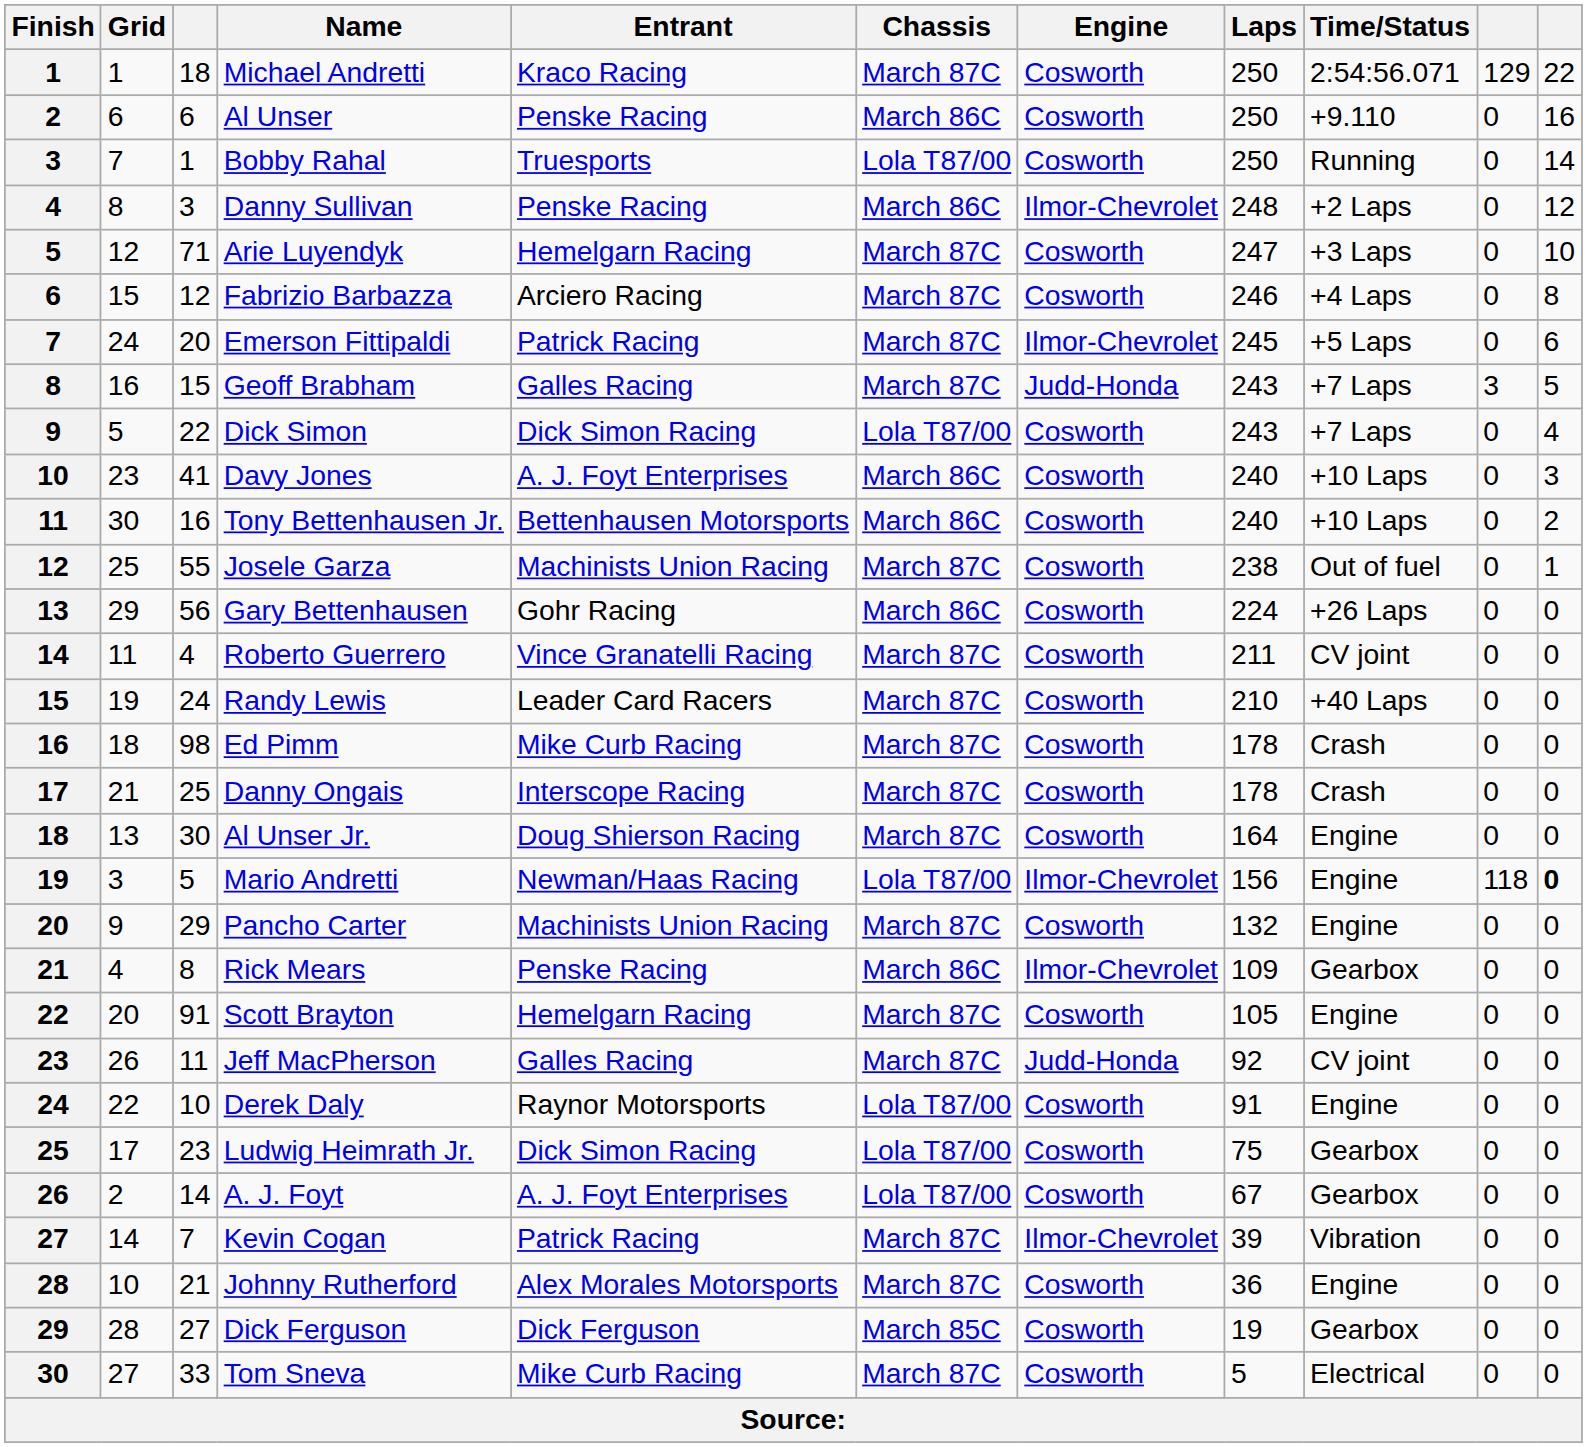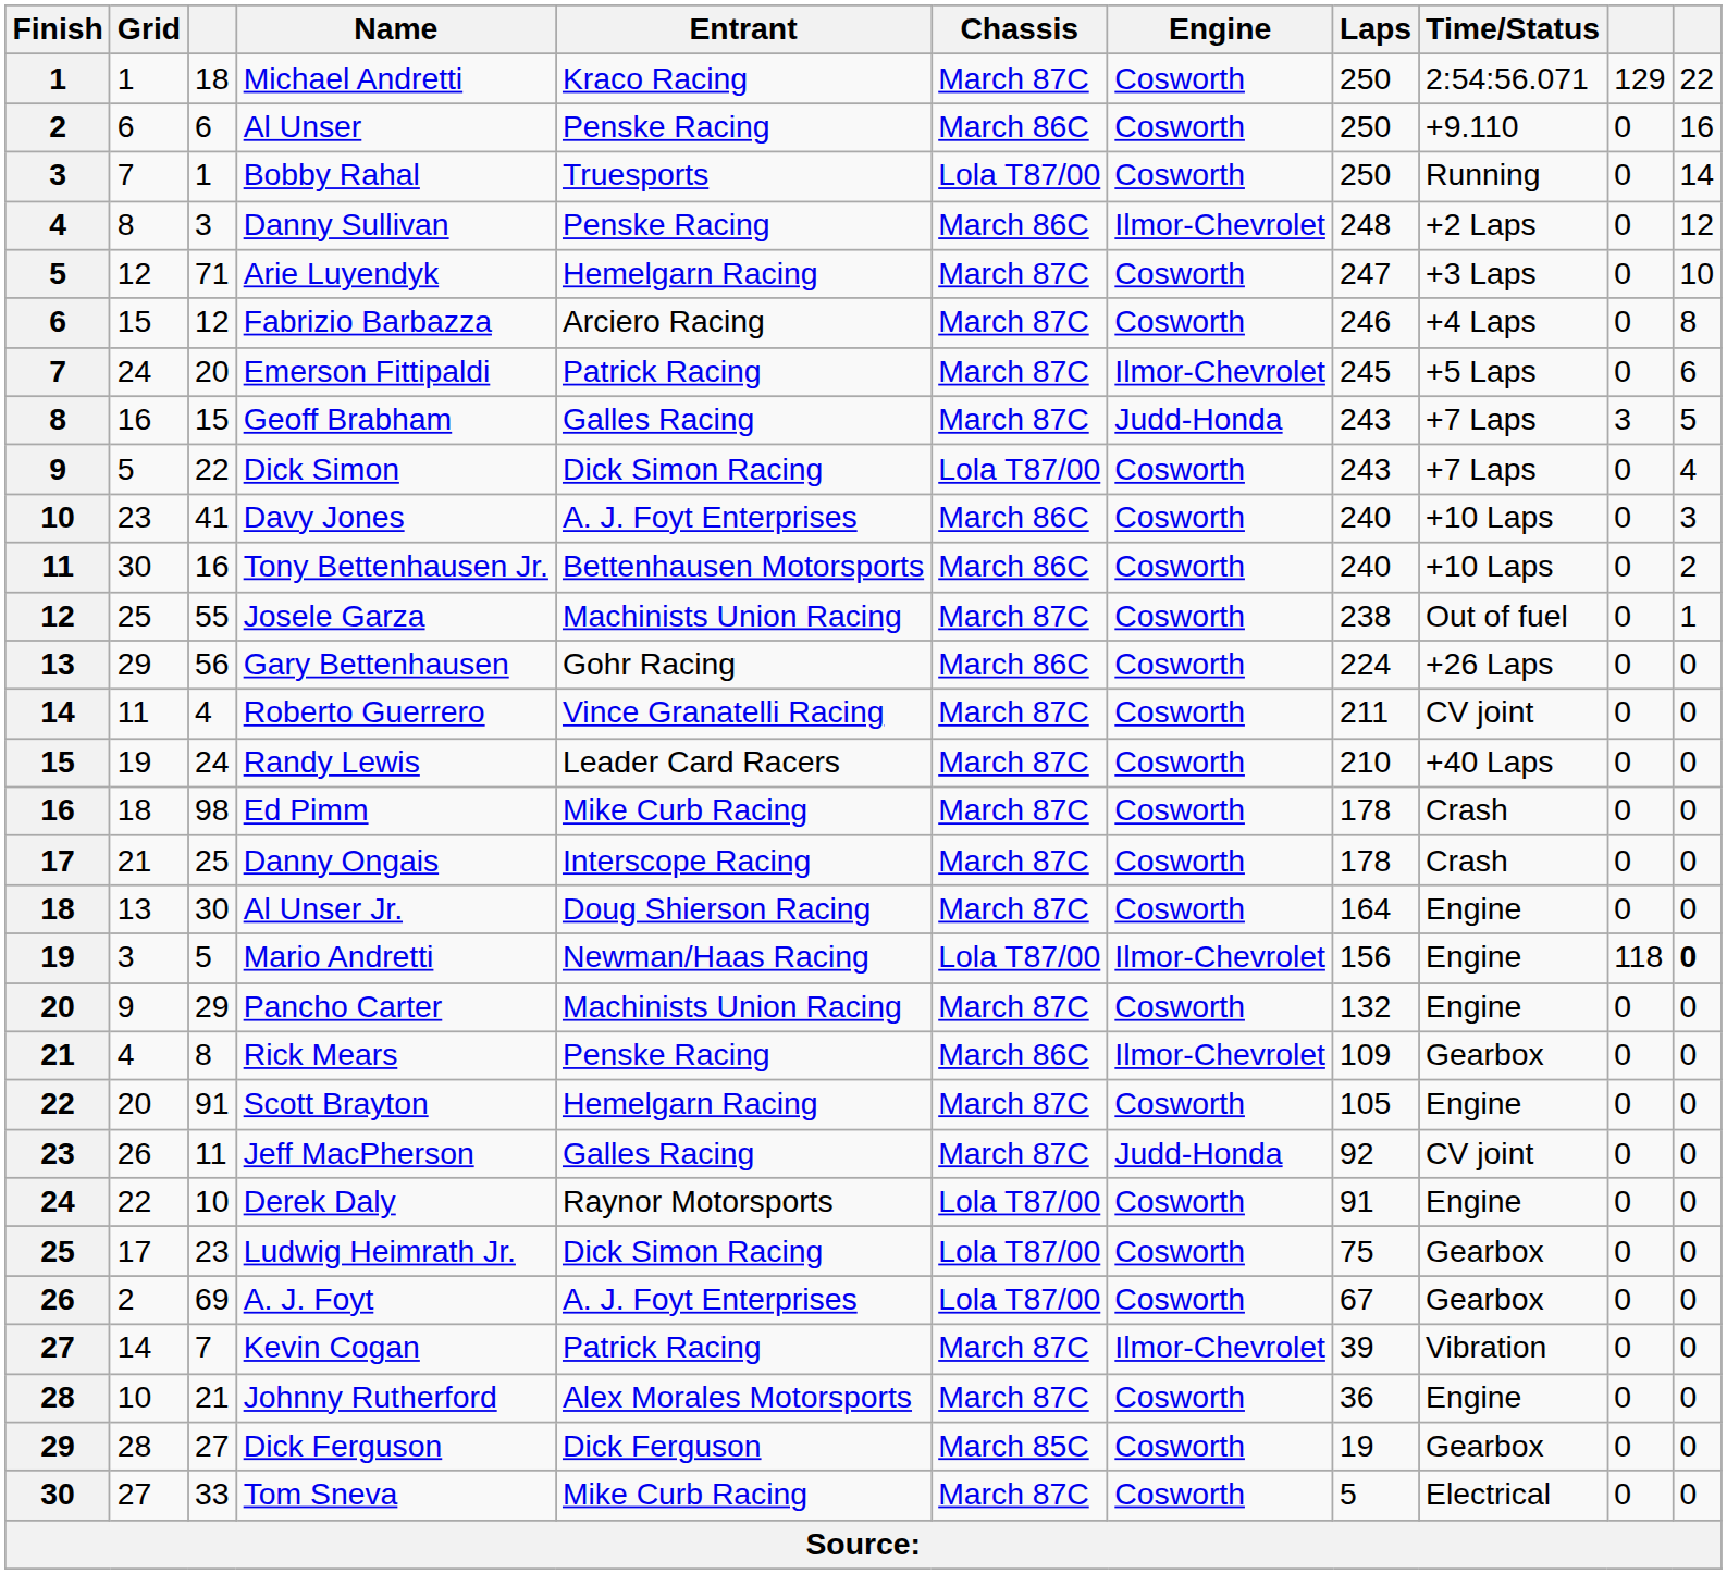 <table class="wikitable">
 <tr>
 <th>Finish</th>
 <th>Grid</th>
 <th></th>
 <th>Name</th>
 <th>Entrant</th>
 <th>Chassis</th>
 <th>Engine</th>
 <th>Laps</th>
 <th>Time/Status</th>
 <th></th>
 <th></th>
 </tr>
 <tr>
 <th>1</th>
 <td>1</td>
 <td>18</td>
 <td> <a href='#'>Michael Andretti</a></td>
 <td><a href='#'>Kraco Racing</a></td>
 <td><a href='#'>March 87C</a></td>
 <td><a href='#'>Cosworth</a></td>
 <td>250</td>
 <td>2:54:56.071</td>
 <td>129</td>
 <td>22</td>
 </tr>
 <tr>
 <th>2</th>
 <td>6</td>
 <td>6</td>
 <td> <a href='#'>Al Unser</a></td>
 <td><a href='#'>Penske Racing</a></td>
 <td><a href='#'>March 86C</a></td>
 <td><a href='#'>Cosworth</a></td>
 <td>250</td>
 <td>+9.110</td>
 <td>0</td>
 <td>16</td>
 </tr>
 <tr>
 <th>3</th>
 <td>7</td>
 <td>1</td>
 <td> <a href='#'>Bobby Rahal</a></td>
 <td><a href='#'>Truesports</a></td>
 <td><a href='#'>Lola T87/00</a></td>
 <td><a href='#'>Cosworth</a></td>
 <td>250</td>
 <td>Running</td>
 <td>0</td>
 <td>14</td>
 </tr>
 <tr>
 <th>4</th>
 <td>8</td>
 <td>3</td>
 <td> <a href='#'>Danny Sullivan</a></td>
 <td><a href='#'>Penske Racing</a></td>
 <td><a href='#'>March 86C</a></td>
 <td><a href='#'>Ilmor-Chevrolet</a></td>
 <td>248</td>
 <td>+2 Laps</td>
 <td>0</td>
 <td>12</td>
 </tr>
 <tr>
 <th>5</th>
 <td>12</td>
 <td>71</td>
 <td> <a href='#'>Arie Luyendyk</a></td>
 <td><a href='#'>Hemelgarn Racing</a></td>
 <td><a href='#'>March 87C</a></td>
 <td><a href='#'>Cosworth</a></td>
 <td>247</td>
 <td>+3 Laps</td>
 <td>0</td>
 <td>10</td>
 </tr>
 <tr>
 <th>6</th>
 <td>15</td>
 <td>12</td>
 <td> <a href='#'>Fabrizio Barbazza</a></td>
 <td>Arciero Racing</td>
 <td><a href='#'>March 87C</a></td>
 <td><a href='#'>Cosworth</a></td>
 <td>246</td>
 <td>+4 Laps</td>
 <td>0</td>
 <td>8</td>
 </tr>
 <tr>
 <th>7</th>
 <td>24</td>
 <td>20</td>
 <td> <a href='#'>Emerson Fittipaldi</a></td>
 <td><a href='#'>Patrick Racing</a></td>
 <td><a href='#'>March 87C</a></td>
 <td><a href='#'>Ilmor-Chevrolet</a></td>
 <td>245</td>
 <td>+5 Laps</td>
 <td>0</td>
 <td>6</td>
 </tr>
 <tr>
 <th>8</th>
 <td>16</td>
 <td>15</td>
 <td> <a href='#'>Geoff Brabham</a></td>
 <td><a href='#'>Galles Racing</a></td>
 <td><a href='#'>March 87C</a></td>
 <td><a href='#'>Judd-Honda</a></td>
 <td>243</td>
 <td>+7 Laps</td>
 <td>3</td>
 <td>5</td>
 </tr>
 <tr>
 <th>9</th>
 <td>5</td>
 <td>22</td>
 <td> <a href='#'>Dick Simon</a></td>
 <td><a href='#'>Dick Simon Racing</a></td>
 <td><a href='#'>Lola T87/00</a></td>
 <td><a href='#'>Cosworth</a></td>
 <td>243</td>
 <td>+7 Laps</td>
 <td>0</td>
 <td>4</td>
 </tr>
 <tr>
 <th>10</th>
 <td>23</td>
 <td>41</td>
 <td> <a href='#'>Davy Jones</a></td>
 <td><a href='#'>A. J. Foyt Enterprises</a></td>
 <td><a href='#'>March 86C</a></td>
 <td><a href='#'>Cosworth</a></td>
 <td>240</td>
 <td>+10 Laps</td>
 <td>0</td>
 <td>3</td>
 </tr>
 <tr>
 <th>11</th>
 <td>30</td>
 <td>16</td>
 <td> <a href='#'>Tony Bettenhausen Jr.</a></td>
 <td><a href='#'>Bettenhausen Motorsports</a></td>
 <td><a href='#'>March 86C</a></td>
 <td><a href='#'>Cosworth</a></td>
 <td>240</td>
 <td>+10 Laps</td>
 <td>0</td>
 <td>2</td>
 </tr>
 <tr>
 <th>12</th>
 <td>25</td>
 <td>55</td>
 <td> <a href='#'>Josele Garza</a></td>
 <td><a href='#'>Machinists Union Racing</a></td>
 <td><a href='#'>March 87C</a></td>
 <td><a href='#'>Cosworth</a></td>
 <td>238</td>
 <td>Out of fuel</td>
 <td>0</td>
 <td>1</td>
 </tr>
 <tr>
 <th>13</th>
 <td>29</td>
 <td>56</td>
 <td> <a href='#'>Gary Bettenhausen</a></td>
 <td>Gohr Racing</td>
 <td><a href='#'>March 86C</a></td>
 <td><a href='#'>Cosworth</a></td>
 <td>224</td>
 <td>+26 Laps</td>
 <td>0</td>
 <td>0</td>
 </tr>
 <tr>
 <th>14</th>
 <td>11</td>
 <td>4</td>
 <td> <a href='#'>Roberto Guerrero</a></td>
 <td><a href='#'>Vince Granatelli Racing</a></td>
 <td><a href='#'>March 87C</a></td>
 <td><a href='#'>Cosworth</a></td>
 <td>211</td>
 <td>CV joint</td>
 <td>0</td>
 <td>0</td>
 </tr>
 <tr>
 <th>15</th>
 <td>19</td>
 <td>24</td>
 <td> <a href='#'>Randy Lewis</a></td>
 <td>Leader Card Racers</td>
 <td><a href='#'>March 87C</a></td>
 <td><a href='#'>Cosworth</a></td>
 <td>210</td>
 <td>+40 Laps</td>
 <td>0</td>
 <td>0</td>
 </tr>
 <tr>
 <th>16</th>
 <td>18</td>
 <td>98</td>
 <td> <a href='#'>Ed Pimm</a></td>
 <td><a href='#'>Mike Curb Racing</a></td>
 <td><a href='#'>March 87C</a></td>
 <td><a href='#'>Cosworth</a></td>
 <td>178</td>
 <td>Crash</td>
 <td>0</td>
 <td>0</td>
 </tr>
 <tr>
 <th>17</th>
 <td>21</td>
 <td>25</td>
 <td> <a href='#'>Danny Ongais</a></td>
 <td><a href='#'>Interscope Racing</a></td>
 <td><a href='#'>March 87C</a></td>
 <td><a href='#'>Cosworth</a></td>
 <td>178</td>
 <td>Crash</td>
 <td>0</td>
 <td>0</td>
 </tr>
 <tr>
 <th>18</th>
 <td>13</td>
 <td>30</td>
 <td> <a href='#'>Al Unser Jr.</a></td>
 <td><a href='#'>Doug Shierson Racing</a></td>
 <td><a href='#'>March 87C</a></td>
 <td><a href='#'>Cosworth</a></td>
 <td>164</td>
 <td>Engine</td>
 <td>0</td>
 <td>0</td>
 </tr>
 <tr>
 <th>19</th>
 <td>3</td>
 <td>5</td>
 <td> <a href='#'>Mario Andretti</a></td>
 <td><a href='#'>Newman/Haas Racing</a></td>
 <td><a href='#'>Lola T87/00</a></td>
 <td><a href='#'>Ilmor-Chevrolet</a></td>
 <td>156</td>
 <td>Engine</td>
 <td>118</td>
 <td><strong>0</strong></td>
 </tr>
 <tr>
 <th>20</th>
 <td>9</td>
 <td>29</td>
 <td> <a href='#'>Pancho Carter</a></td>
 <td><a href='#'>Machinists Union Racing</a></td>
 <td><a href='#'>March 87C</a></td>
 <td><a href='#'>Cosworth</a></td>
 <td>132</td>
 <td>Engine</td>
 <td>0</td>
 <td>0</td>
 </tr>
 <tr>
 <th>21</th>
 <td>4</td>
 <td>8</td>
 <td> <a href='#'>Rick Mears</a></td>
 <td><a href='#'>Penske Racing</a></td>
 <td><a href='#'>March 86C</a></td>
 <td><a href='#'>Ilmor-Chevrolet</a></td>
 <td>109</td>
 <td>Gearbox</td>
 <td>0</td>
 <td>0</td>
 </tr>
 <tr>
 <th>22</th>
 <td>20</td>
 <td>91</td>
 <td> <a href='#'>Scott Brayton</a></td>
 <td><a href='#'>Hemelgarn Racing</a></td>
 <td><a href='#'>March 87C</a></td>
 <td><a href='#'>Cosworth</a></td>
 <td>105</td>
 <td>Engine</td>
 <td>0</td>
 <td>0</td>
 </tr>
 <tr>
 <th>23</th>
 <td>26</td>
 <td>11</td>
 <td> <a href='#'>Jeff MacPherson</a></td>
 <td><a href='#'>Galles Racing</a></td>
 <td><a href='#'>March 87C</a></td>
 <td><a href='#'>Judd-Honda</a></td>
 <td>92</td>
 <td>CV joint</td>
 <td>0</td>
 <td>0</td>
 </tr>
 <tr>
 <th>24</th>
 <td>22</td>
 <td>10</td>
 <td> <a href='#'>Derek Daly</a></td>
 <td>Raynor Motorsports</td>
 <td><a href='#'>Lola T87/00</a></td>
 <td><a href='#'>Cosworth</a></td>
 <td>91</td>
 <td>Engine</td>
 <td>0</td>
 <td>0</td>
 </tr>
 <tr>
 <th>25</th>
 <td>17</td>
 <td>23</td>
 <td> <a href='#'>Ludwig Heimrath Jr.</a></td>
 <td><a href='#'>Dick Simon Racing</a></td>
 <td><a href='#'>Lola T87/00</a></td>
 <td><a href='#'>Cosworth</a></td>
 <td>75</td>
 <td>Gearbox</td>
 <td>0</td>
 <td>0</td>
 </tr>
 <tr>
 <th>26</th>
 <td>2</td>
-<td>14</td>
+<td>69</td>
 <td> <a href='#'>A. J. Foyt</a></td>
 <td><a href='#'>A. J. Foyt Enterprises</a></td>
 <td><a href='#'>Lola T87/00</a></td>
 <td><a href='#'>Cosworth</a></td>
 <td>67</td>
 <td>Gearbox</td>
 <td>0</td>
 <td>0</td>
 </tr>
 <tr>
 <th>27</th>
 <td>14</td>
 <td>7</td>
 <td> <a href='#'>Kevin Cogan</a></td>
 <td><a href='#'>Patrick Racing</a></td>
 <td><a href='#'>March 87C</a></td>
 <td><a href='#'>Ilmor-Chevrolet</a></td>
 <td>39</td>
 <td>Vibration</td>
 <td>0</td>
 <td>0</td>
 </tr>
 <tr>
 <th>28</th>
 <td>10</td>
 <td>21</td>
 <td> <a href='#'>Johnny Rutherford</a></td>
 <td><a href='#'>Alex Morales Motorsports</a></td>
 <td><a href='#'>March 87C</a></td>
 <td><a href='#'>Cosworth</a></td>
 <td>36</td>
 <td>Engine</td>
 <td>0</td>
 <td>0</td>
 </tr>
 <tr>
 <th>29</th>
 <td>28</td>
 <td>27</td>
 <td> <a href='#'>Dick Ferguson</a></td>
 <td><a href='#'>Dick Ferguson</a></td>
 <td><a href='#'>March 85C</a></td>
 <td><a href='#'>Cosworth</a></td>
 <td>19</td>
 <td>Gearbox</td>
 <td>0</td>
 <td>0</td>
 </tr>
 <tr>
 <th>30</th>
 <td>27</td>
 <td>33</td>
 <td> <a href='#'>Tom Sneva</a></td>
 <td><a href='#'>Mike Curb Racing</a></td>
 <td><a href='#'>March 87C</a></td>
 <td><a href='#'>Cosworth</a></td>
 <td>5</td>
 <td>Electrical</td>
 <td>0</td>
 <td>0</td>
 </tr>
 <tr>
 <th colspan=11>Source:</th>
 </tr>
 </table>
